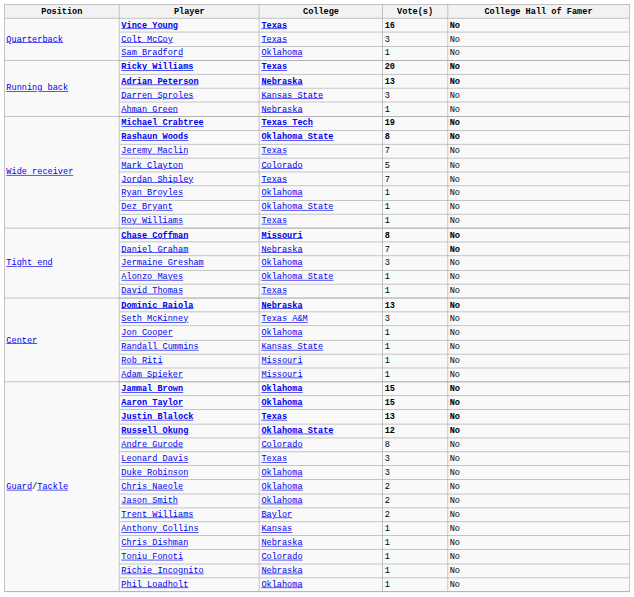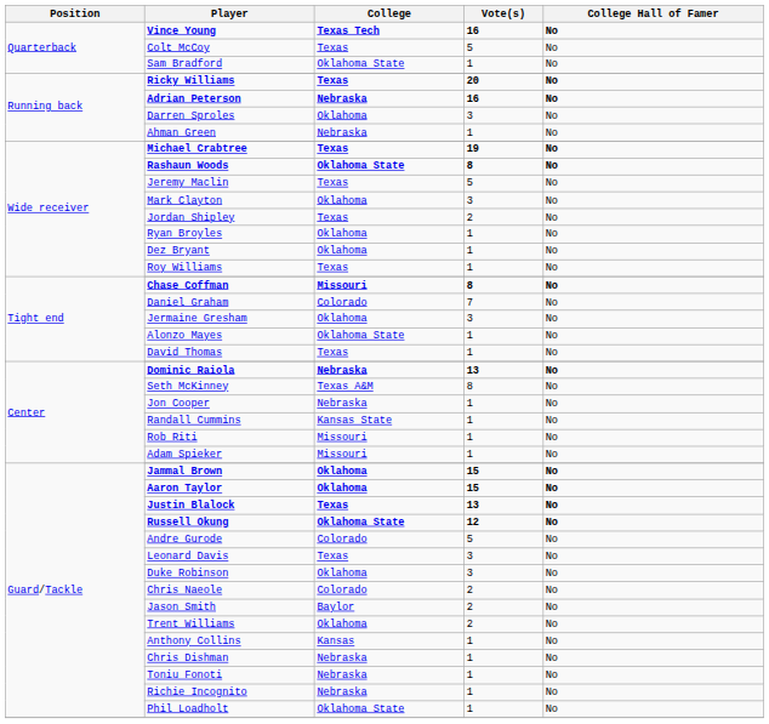 <table class="wikitable sortable" style="width: 75%;">
 <tr>
 <th>Position</th>
 <th>Player</th>
 <th>College</th>
 <th>Vote(s)</th>
 <th>College Hall of Famer</th>
 </tr>
 <tr>
 <td rowspan=3><a href='#'>Quarterback</a></td>
 <td><strong><a href='#'>Vince Young</a></strong></td>
-<td><strong><a href='#'>Texas</a></strong></td>
+<td><strong><a href='#'>Texas Tech</a></strong></td>
 <td><strong>16</strong></td>
 <td><strong>No</strong></td>
 </tr>
 <tr>
 <td><a href='#'>Colt McCoy</a></td>
 <td><a href='#'>Texas</a></td>
-<td>3</td>
+<td>5</td>
 <td>No</td>
 </tr>
 <tr>
 <td><a href='#'>Sam Bradford</a></td>
-<td><a href='#'>Oklahoma</a></td>
+<td><a href='#'>Oklahoma State</a></td>
 <td>1</td>
 <td>No</td>
 </tr>
 <tr>
 <td rowspan=5><a href='#'>Running back</a></td>
 </tr>
 <tr>
 <td><strong><a href='#'>Ricky Williams</a></strong></td>
 <td><strong><a href='#'>Texas</a></strong></td>
 <td><strong>20</strong></td>
 <td><strong>No</strong></td>
 </tr>
 <tr>
 <td><strong><a href='#'>Adrian Peterson</a></strong></td>
 <td><strong><a href='#'>Nebraska</a></strong></td>
-<td><strong>13</strong></td>
+<td><strong>16</strong></td>
 <td><strong>No</strong></td>
 </tr>
 <tr>
 <td><a href='#'>Darren Sproles</a></td>
-<td><a href='#'>Kansas State</a></td>
+<td><a href='#'>Oklahoma</a></td>
 <td>3</td>
 <td>No</td>
 </tr>
 <tr>
 <td><a href='#'>Ahman Green</a></td>
 <td><a href='#'>Nebraska</a></td>
 <td>1</td>
 <td>No</td>
 </tr>
 <tr>
 <td rowspan=9><a href='#'>Wide receiver</a></td>
 </tr>
 <tr>
 <td><strong><a href='#'>Michael Crabtree</a></strong></td>
-<td><strong><a href='#'>Texas Tech</a></strong></td>
+<td><strong><a href='#'>Texas</a></strong></td>
 <td><strong>19</strong></td>
 <td><strong>No</strong></td>
 </tr>
 <tr>
 <td><strong><a href='#'>Rashaun Woods</a></strong></td>
 <td><strong><a href='#'>Oklahoma State</a></strong></td>
 <td><strong>8</strong></td>
 <td><strong>No</strong></td>
 </tr>
 <tr>
 <td><a href='#'>Jeremy Maclin</a></td>
 <td><a href='#'>Texas</a></td>
-<td>7</td>
+<td>5</td>
 <td>No</td>
 </tr>
 <tr>
 <td><a href='#'>Mark Clayton</a></td>
-<td><a href='#'>Colorado</a></td>
-<td>5</td>
+<td><a href='#'>Oklahoma</a></td>
+<td>3</td>
 <td>No</td>
 </tr>
 <tr>
 <td><a href='#'>Jordan Shipley</a></td>
 <td><a href='#'>Texas</a></td>
-<td>7</td>
+<td>2</td>
 <td>No</td>
 </tr>
 <tr>
 <td><a href='#'>Ryan Broyles</a></td>
 <td><a href='#'>Oklahoma</a></td>
 <td>1</td>
 <td>No</td>
 </tr>
 <tr>
 <td><a href='#'>Dez Bryant</a></td>
-<td><a href='#'>Oklahoma State</a></td>
+<td><a href='#'>Oklahoma</a></td>
 <td>1</td>
 <td>No</td>
 </tr>
 <tr>
 <td><a href='#'>Roy Williams</a></td>
 <td><a href='#'>Texas</a></td>
 <td>1</td>
 <td>No</td>
 </tr>
 <tr>
 <td rowspan=6><a href='#'>Tight end</a></td>
 </tr>
 <tr>
 <td><strong><a href='#'>Chase Coffman</a></strong></td>
 <td><strong><a href='#'>Missouri</a></strong></td>
 <td><strong>8</strong></td>
 <td><strong>No</strong></td>
 </tr>
 <tr>
 <td><a href='#'>Daniel Graham</a></td>
-<td><a href='#'>Nebraska</a></td>
+<td><a href='#'>Colorado</a></td>
 <td>7</td>
-<td><strong>No</strong></td>
+<td>No</td>
 </tr>
 <tr>
 <td><a href='#'>Jermaine Gresham</a></td>
 <td><a href='#'>Oklahoma</a></td>
 <td>3</td>
 <td>No</td>
 </tr>
 <tr>
 <td><a href='#'>Alonzo Mayes</a></td>
 <td><a href='#'>Oklahoma State</a></td>
 <td>1</td>
 <td>No</td>
 </tr>
 <tr>
 <td><a href='#'>David Thomas</a></td>
 <td><a href='#'>Texas</a></td>
 <td>1</td>
 <td>No</td>
 </tr>
 <tr>
 <td rowspan=7><a href='#'>Center</a></td>
 </tr>
 <tr>
 <td><strong><a href='#'>Dominic Raiola</a></strong></td>
 <td><strong><a href='#'>Nebraska</a></strong></td>
 <td><strong>13</strong></td>
 <td><strong>No</strong></td>
 </tr>
 <tr>
 <td><a href='#'>Seth McKinney</a></td>
 <td><a href='#'>Texas A&M</a></td>
-<td>3</td>
+<td>8</td>
 <td>No</td>
 </tr>
 <tr>
 <td><a href='#'>Jon Cooper</a></td>
-<td><a href='#'>Oklahoma</a></td>
+<td><a href='#'>Nebraska</a></td>
 <td>1</td>
 <td>No</td>
 </tr>
 <tr>
 <td><a href='#'>Randall Cummins</a></td>
 <td><a href='#'>Kansas State</a></td>
 <td>1</td>
 <td>No</td>
 </tr>
 <tr>
 <td><a href='#'>Rob Riti</a></td>
 <td><a href='#'>Missouri</a></td>
 <td>1</td>
 <td>No</td>
 </tr>
 <tr>
 <td><a href='#'>Adam Spieker</a></td>
 <td><a href='#'>Missouri</a></td>
 <td>1</td>
 <td>No</td>
 </tr>
 <tr>
 <td rowspan=16><a href='#'>Guard</a>/<a href='#'>Tackle</a></td>
 </tr>
 <tr>
 <td><strong><a href='#'>Jammal Brown</a></strong></td>
 <td><strong><a href='#'>Oklahoma</a></strong></td>
 <td><strong>15</strong></td>
 <td><strong>No</strong></td>
 </tr>
 <tr>
 <td><strong><a href='#'>Aaron Taylor</a></strong></td>
 <td><strong><a href='#'>Oklahoma</a></strong></td>
 <td><strong>15</strong></td>
 <td><strong>No</strong></td>
 </tr>
 <tr>
 <td><strong><a href='#'>Justin Blalock</a></strong></td>
 <td><strong><a href='#'>Texas</a></strong></td>
 <td><strong>13</strong></td>
 <td><strong>No</strong></td>
 </tr>
 <tr>
 <td><strong><a href='#'>Russell Okung</a></strong></td>
 <td><strong><a href='#'>Oklahoma State</a></strong></td>
 <td><strong>12</strong></td>
 <td><strong>No</strong></td>
 </tr>
 <tr>
 <td><a href='#'>Andre Gurode</a></td>
 <td><a href='#'>Colorado</a></td>
-<td>8</td>
+<td>5</td>
 <td>No</td>
 </tr>
 <tr>
 <td><a href='#'>Leonard Davis</a></td>
 <td><a href='#'>Texas</a></td>
 <td>3</td>
 <td>No</td>
 </tr>
 <tr>
 <td><a href='#'>Duke Robinson</a></td>
 <td><a href='#'>Oklahoma</a></td>
 <td>3</td>
 <td>No</td>
 </tr>
 <tr>
 <td><a href='#'>Chris Naeole</a></td>
-<td><a href='#'>Oklahoma</a></td>
+<td><a href='#'>Colorado</a></td>
 <td>2</td>
 <td>No</td>
 </tr>
 <tr>
 <td><a href='#'>Jason Smith</a></td>
-<td><a href='#'>Oklahoma</a></td>
+<td><a href='#'>Baylor</a></td>
 <td>2</td>
 <td>No</td>
 </tr>
 <tr>
 <td><a href='#'>Trent Williams</a></td>
-<td><a href='#'>Baylor</a></td>
+<td><a href='#'>Oklahoma</a></td>
 <td>2</td>
 <td>No</td>
 </tr>
 <tr>
 <td><a href='#'>Anthony Collins</a></td>
 <td><a href='#'>Kansas</a></td>
 <td>1</td>
 <td>No</td>
 </tr>
 <tr>
 <td><a href='#'>Chris Dishman</a></td>
 <td><a href='#'>Nebraska</a></td>
 <td>1</td>
 <td>No</td>
 </tr>
 <tr>
 <td><a href='#'>Toniu Fonoti</a></td>
-<td><a href='#'>Colorado</a></td>
+<td><a href='#'>Nebraska</a></td>
 <td>1</td>
 <td>No</td>
 </tr>
 <tr>
 <td><a href='#'>Richie Incognito</a></td>
 <td><a href='#'>Nebraska</a></td>
 <td>1</td>
 <td>No</td>
 </tr>
 <tr>
 <td><a href='#'>Phil Loadholt</a></td>
-<td><a href='#'>Oklahoma</a></td>
+<td><a href='#'>Oklahoma State</a></td>
 <td>1</td>
 <td>No</td>
 </tr>
 <tr>
 </tr>
 </table>
